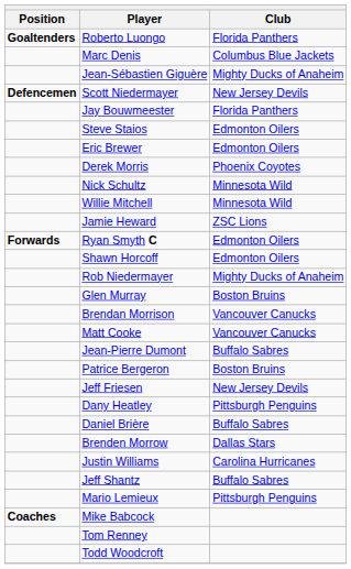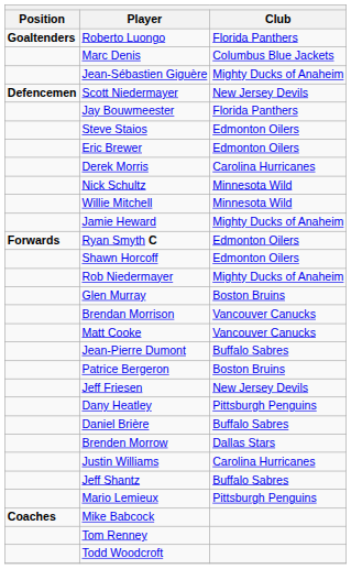 <table class=wikitable>
 <tr>
 <th colspan="7"></th>
 </tr>
 <tr>
 <th>Position</th>
 <th>Player</th>
 <th>Club</th>
 </tr>
 <tr>
 <td><strong>Goaltenders</strong></td>
 <td><a href='#'>Roberto Luongo</a></td>
 <td><a href='#'>Florida Panthers</a></td>
 </tr>
 <tr>
 <td></td>
 <td><a href='#'>Marc Denis</a></td>
 <td><a href='#'>Columbus Blue Jackets</a></td>
 </tr>
 <tr>
 <td></td>
 <td><a href='#'>Jean-Sébastien Giguère</a></td>
 <td><a href='#'>Mighty Ducks of Anaheim</a></td>
 </tr>
 <tr>
 <td><strong>Defencemen</strong></td>
 <td><a href='#'>Scott Niedermayer</a></td>
 <td><a href='#'>New Jersey Devils</a></td>
 </tr>
 <tr>
 <td></td>
 <td><a href='#'>Jay Bouwmeester</a></td>
 <td><a href='#'>Florida Panthers</a></td>
 </tr>
 <tr>
 <td></td>
 <td><a href='#'>Steve Staios</a></td>
 <td><a href='#'>Edmonton Oilers</a></td>
 </tr>
 <tr>
 <td></td>
 <td><a href='#'>Eric Brewer</a></td>
 <td><a href='#'>Edmonton Oilers</a></td>
 </tr>
 <tr>
 <td></td>
 <td><a href='#'>Derek Morris</a></td>
-<td><a href='#'>Phoenix Coyotes</a></td>
+<td><a href='#'>Carolina Hurricanes</a></td>
 </tr>
 <tr>
 <td></td>
 <td><a href='#'>Nick Schultz</a></td>
 <td><a href='#'>Minnesota Wild</a></td>
 </tr>
 <tr>
 <td></td>
 <td><a href='#'>Willie Mitchell</a></td>
 <td><a href='#'>Minnesota Wild</a></td>
 </tr>
 <tr>
 <td></td>
 <td><a href='#'>Jamie Heward</a></td>
-<td><a href='#'>ZSC Lions</a></td>
+<td><a href='#'>Mighty Ducks of Anaheim</a></td>
 </tr>
 <tr>
 <td><strong>Forwards</strong></td>
 <td><a href='#'>Ryan Smyth</a> <strong>C</strong></td>
 <td><a href='#'>Edmonton Oilers</a></td>
 </tr>
 <tr>
 <td></td>
 <td><a href='#'>Shawn Horcoff</a></td>
 <td><a href='#'>Edmonton Oilers</a></td>
 </tr>
 <tr>
 <td></td>
 <td><a href='#'>Rob Niedermayer</a></td>
 <td><a href='#'>Mighty Ducks of Anaheim</a></td>
 </tr>
 <tr>
 <td></td>
 <td><a href='#'>Glen Murray</a></td>
 <td><a href='#'>Boston Bruins</a></td>
 </tr>
 <tr>
 <td></td>
 <td><a href='#'>Brendan Morrison</a></td>
 <td><a href='#'>Vancouver Canucks</a></td>
 </tr>
 <tr>
 <td></td>
 <td><a href='#'>Matt Cooke</a></td>
 <td><a href='#'>Vancouver Canucks</a></td>
 </tr>
 <tr>
 <td></td>
 <td><a href='#'>Jean-Pierre Dumont</a></td>
 <td><a href='#'>Buffalo Sabres</a></td>
 </tr>
 <tr>
 <td></td>
 <td><a href='#'>Patrice Bergeron</a></td>
 <td><a href='#'>Boston Bruins</a></td>
 </tr>
 <tr>
 <td></td>
 <td><a href='#'>Jeff Friesen</a></td>
 <td><a href='#'>New Jersey Devils</a></td>
 </tr>
 <tr>
 <td></td>
 <td><a href='#'>Dany Heatley</a></td>
 <td><a href='#'>Pittsburgh Penguins</a></td>
 </tr>
 <tr>
 <td></td>
 <td><a href='#'>Daniel Brière</a></td>
 <td><a href='#'>Buffalo Sabres</a></td>
 </tr>
 <tr>
 <td></td>
 <td><a href='#'>Brenden Morrow</a></td>
 <td><a href='#'>Dallas Stars</a></td>
 </tr>
 <tr>
 <td></td>
 <td><a href='#'>Justin Williams</a></td>
 <td><a href='#'>Carolina Hurricanes</a></td>
 </tr>
 <tr>
 <td></td>
 <td><a href='#'>Jeff Shantz</a></td>
 <td><a href='#'>Buffalo Sabres</a></td>
 </tr>
 <tr>
 <td></td>
 <td><a href='#'>Mario Lemieux</a></td>
 <td><a href='#'>Pittsburgh Penguins</a></td>
 </tr>
 <tr>
 <td><strong>Coaches</strong></td>
 <td><a href='#'>Mike Babcock</a></td>
 <td></td>
 </tr>
 <tr>
 <td></td>
 <td><a href='#'>Tom Renney</a></td>
 <td></td>
 </tr>
 <tr>
 <td></td>
 <td><a href='#'>Todd Woodcroft</a></td>
 <td></td>
 </tr>
 <tr>
 </tr>
 </table>
